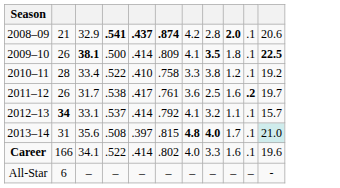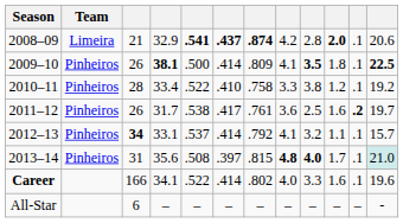 <table class="wikitable sortable" style="font-size:95%; text-align:center;">
 <tr>
 <th>Season</th>
+<th>Team</th>
 <th></th>
 <th></th>
 <th></th>
 <th></th>
 <th></th>
 <th></th>
 <th></th>
 <th></th>
 <th></th>
 <th></th>
 </tr>
 <tr>
 <td>2008–09</td>
+<td><a href='#'>Limeira</a></td>
 <td>21</td>
 <td>32.9</td>
 <td><strong>.541</strong></td>
 <td><strong>.437</strong></td>
 <td><strong>.874</strong></td>
 <td>4.2</td>
 <td>2.8</td>
 <td><strong>2.0</strong></td>
 <td>.1</td>
 <td>20.6</td>
 </tr>
 <tr>
 <td>2009–10</td>
+<td><a href='#'>Pinheiros</a></td>
 <td>26</td>
 <td><strong>38.1</strong></td>
 <td>.500</td>
 <td>.414</td>
 <td>.809</td>
 <td>4.1</td>
 <td><strong>3.5</strong></td>
 <td>1.8</td>
 <td>.1</td>
 <td><strong>22.5</strong></td>
 </tr>
 <tr>
 <td>2010–11</td>
+<td><a href='#'>Pinheiros</a></td>
 <td>28</td>
 <td>33.4</td>
 <td>.522</td>
 <td>.410</td>
 <td>.758</td>
 <td>3.3</td>
 <td>3.8</td>
 <td>1.2</td>
 <td>.1</td>
 <td>19.2</td>
 </tr>
 <tr>
 <td>2011–12</td>
+<td><a href='#'>Pinheiros</a></td>
 <td>26</td>
 <td>31.7</td>
 <td>.538</td>
 <td>.417</td>
 <td>.761</td>
 <td>3.6</td>
 <td>2.5</td>
 <td>1.6</td>
 <td><strong>.2</strong></td>
 <td>19.7</td>
 </tr>
 <tr>
 <td>2012–13</td>
+<td><a href='#'>Pinheiros</a></td>
 <td><strong>34</strong></td>
 <td>33.1</td>
 <td>.537</td>
 <td>.414</td>
 <td>.792</td>
 <td>4.1</td>
 <td>3.2</td>
 <td>1.1</td>
 <td>.1</td>
 <td>15.7</td>
 </tr>
 <tr>
 <td>2013–14</td>
+<td><a href='#'>Pinheiros</a></td>
 <td>31</td>
 <td>35.6</td>
 <td>.508</td>
 <td>.397</td>
 <td>.815</td>
 <td><strong>4.8</strong></td>
 <td><strong>4.0</strong></td>
 <td>1.7</td>
 <td>.1</td>
 <td style="background:#cfecec;">21.0</td>
 </tr>
 <tr>
 <td><strong>Career</strong></td>
+<td></td>
 <td>166</td>
 <td>34.1</td>
 <td>.522</td>
 <td>.414</td>
 <td>.802</td>
 <td>4.0</td>
 <td>3.3</td>
 <td>1.6</td>
 <td>.1</td>
 <td>19.6</td>
 </tr>
 <tr>
 <td>All-Star</td>
+<td></td>
 <td>6</td>
 <td>–</td>
 <td>–</td>
 <td>–</td>
 <td>–</td>
 <td>–</td>
 <td>–</td>
 <td>–</td>
 <td>–</td>
 <td>-</td>
 </tr>
 </table>
